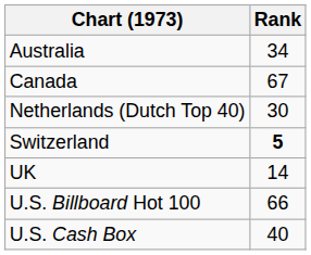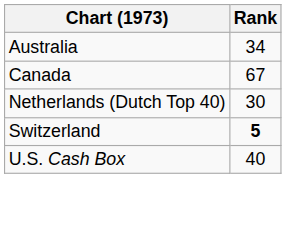 <table class="wikitable sortable">
 <tr>
 <th>Chart (1973)</th>
 <th>Rank</th>
 </tr>
 <tr>
 <td>Australia</td>
 <td style="text-align:center;">34</td>
 </tr>
 <tr>
 <td>Canada</td>
 <td style="text-align:center;">67</td>
 </tr>
 <tr>
 <td>Netherlands (Dutch Top 40)</td>
 <td style="text-align:center;">30</td>
 </tr>
 <tr>
 <td>Switzerland</td>
 <td style="text-align:center;"><strong>5</strong></td>
 </tr>
 <tr>
-<td>UK</td>
-<td style="text-align:center;">14</td>
-</tr>
-<tr>
-<td>U.S. <em>Billboard</em> Hot 100</td>
-<td style="text-align:center;">66</td>
-</tr>
-<tr>
 <td>U.S. <em>Cash Box</em></td>
 <td style="text-align:center;">40</td>
 </tr>
 </table>
